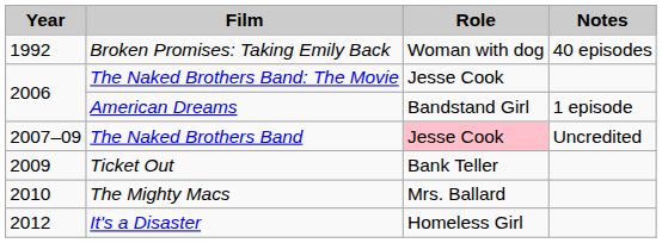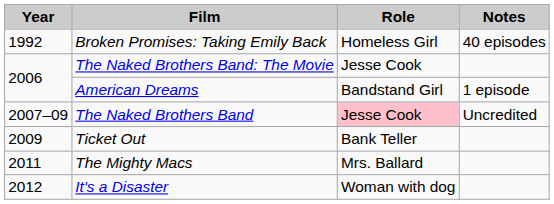 <table class="wikitable" style="font-size:90%;">
 <tr>
 <th style="background: #CCCCCC;">Year</th>
 <th style="background: #CCCCCC;">Film</th>
 <th style="background: #CCCCCC;">Role</th>
 <th style="background: #CCCCCC;">Notes</th>
 </tr>
 <tr>
 <td>1992</td>
 <td><em>Broken Promises: Taking Emily Back </em></td>
-<td>Woman with dog</td>
+<td>Homeless Girl</td>
 <td>40 episodes</td>
 </tr>
 <tr>
 <td rowspan=2>2006</td>
 <td><em><a href='#'>The Naked Brothers Band: The Movie</a></em></td>
 <td>Jesse Cook</td>
 <td></td>
 </tr>
 <tr>
 <td><em><a href='#'>American Dreams</a></em></td>
 <td>Bandstand Girl</td>
 <td>1 episode</td>
 </tr>
 <tr>
 <td>2007–09</td>
 <td><em><a href='#'>The Naked Brothers Band</a></em></td>
 <td style="background: pink;">Jesse Cook</td>
 <td>Uncredited</td>
 </tr>
 <tr>
 <td>2009</td>
 <td><em>Ticket Out</em></td>
 <td>Bank Teller</td>
 <td></td>
 </tr>
 <tr>
-<td>2010</td>
+<td>2011</td>
 <td><em>The Mighty Macs</em></td>
 <td>Mrs. Ballard</td>
 <td></td>
 </tr>
 <tr>
 <td>2012</td>
 <td><em><a href='#'>It's a Disaster</a></em></td>
-<td>Homeless Girl</td>
+<td>Woman with dog</td>
 <td></td>
 </tr>
 </table>
